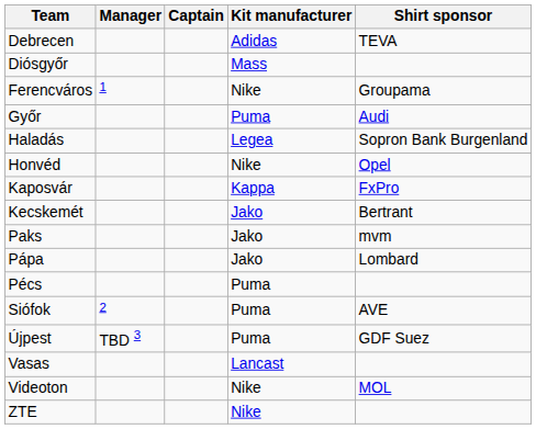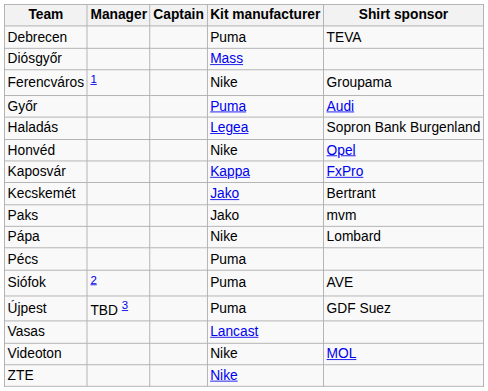 <table class="wikitable sortable" style="text-align: left;">
 <tr>
 <th>Team</th>
 <th>Manager</th>
 <th>Captain</th>
 <th>Kit manufacturer</th>
 <th>Shirt sponsor</th>
 </tr>
 <tr>
 <td>Debrecen</td>
 <td> </td>
 <td> </td>
-<td><a href='#'>Adidas</a></td>
+<td>Puma</td>
 <td>TEVA</td>
 </tr>
 <tr>
 <td>Diósgyőr</td>
 <td> </td>
 <td> </td>
 <td><a href='#'>Mass</a></td>
 <td></td>
 </tr>
 <tr>
 <td>Ferencváros</td>
 <td>  <sup><a href='#'>1</a></sup></td>
 <td> </td>
 <td>Nike</td>
 <td>Groupama</td>
 </tr>
 <tr>
 <td>Győr</td>
 <td> </td>
 <td> </td>
 <td><a href='#'>Puma</a></td>
 <td><a href='#'>Audi</a></td>
 </tr>
 <tr>
 <td>Haladás</td>
 <td> </td>
 <td> </td>
 <td><a href='#'>Legea</a></td>
 <td>Sopron Bank Burgenland</td>
 </tr>
 <tr>
 <td>Honvéd</td>
 <td> </td>
 <td> </td>
 <td>Nike</td>
 <td><a href='#'>Opel</a></td>
 </tr>
 <tr>
 <td>Kaposvár</td>
 <td> </td>
 <td> </td>
 <td><a href='#'>Kappa</a></td>
 <td><a href='#'>FxPro</a></td>
 </tr>
 <tr>
 <td>Kecskemét</td>
 <td> </td>
 <td> </td>
 <td><a href='#'>Jako</a></td>
 <td>Bertrant</td>
 </tr>
 <tr>
 <td>Paks</td>
 <td> </td>
 <td> </td>
 <td>Jako</td>
 <td>mvm</td>
 </tr>
 <tr>
 <td>Pápa</td>
 <td> </td>
 <td> </td>
-<td>Jako</td>
+<td>Nike</td>
 <td>Lombard</td>
 </tr>
 <tr>
 <td>Pécs</td>
 <td> </td>
 <td> </td>
 <td>Puma</td>
 <td></td>
 </tr>
 <tr>
 <td>Siófok</td>
 <td>  <sup><a href='#'>2</a></sup></td>
 <td> </td>
 <td>Puma</td>
 <td>AVE</td>
 </tr>
 <tr>
 <td>Újpest</td>
 <td> TBD <sup><a href='#'>3</a></sup></td>
 <td> </td>
 <td>Puma</td>
 <td>GDF Suez</td>
 </tr>
 <tr>
 <td>Vasas</td>
 <td> </td>
 <td> </td>
 <td><a href='#'>Lancast</a></td>
 <td></td>
 </tr>
 <tr>
 <td>Videoton</td>
 <td> </td>
 <td> </td>
 <td>Nike</td>
 <td><a href='#'>MOL</a></td>
 </tr>
 <tr>
 <td>ZTE</td>
 <td> </td>
 <td> </td>
 <td><a href='#'>Nike</a></td>
 <td></td>
 </tr>
 </table>
